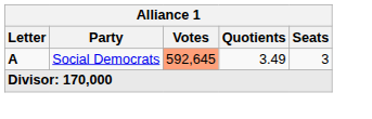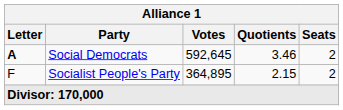 <table class="wikitable">
 <tr>
 <th colspan="5">Alliance 1</th>
 </tr>
 <tr>
 <th>Letter</th>
 <th>Party</th>
 <th>Votes</th>
 <th>Quotients</th>
 <th>Seats</th>
 </tr>
 <tr>
 <td style="text-align:left;"><strong>A</strong></td>
 <td style="text-align:left;"><a href='#'>Social Democrats</a></td>
-<td style="background: lightsalmon; text-align:right;">592,645</td>
-<td style="text-align:right;">3.49</td>
-<td style="text-align:right;">3</td>
+<td style="text-align:right;">592,645</td>
+<td style="text-align:right;">3.46</td>
+<td style="text-align:right;">2</td>
+</tr>
+<tr>
+<td style="text-align:left;">F</td>
+<td style="text-align:left;"><a href='#'>Socialist People's Party</a></td>
+<td style="text-align:right;">364,895</td>
+<td style="text-align:right;">2.15</td>
+<td style="text-align:right;">2</td>
 </tr>
 <tr style="background-color:#E9E9E9">
 <td colspan="5" style="text-align:left;"><strong>Divisor: 170,000</strong></td>
 </tr>
 </table>
